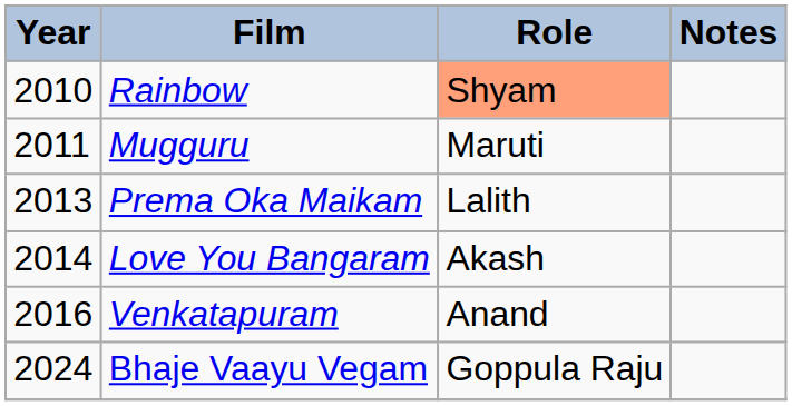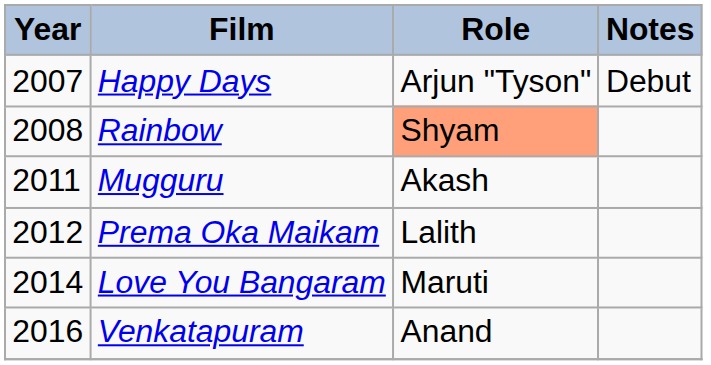 <table class="wikitable sortable">
 <tr style="text-align:center;">
 <th style="background:#B0C4DE;">Year</th>
 <th style="background:#B0C4DE;">Film</th>
 <th style="background:#B0C4DE;">Role</th>
 <th style="background:#B0C4DE;">Notes</th>
 </tr>
 <tr>
-<td>2010</td>
+<td>2007</td>
+<td><em><a href='#'>Happy Days</a></em></td>
+<td>Arjun "Tyson"</td>
+<td>Debut</td>
+</tr>
+<tr>
+<td>2008</td>
 <td><em><a href='#'>Rainbow</a></em></td>
 <td style="background: lightsalmon;">Shyam</td>
 <td></td>
 </tr>
 <tr>
 <td>2011</td>
 <td><em><a href='#'>Mugguru</a></em></td>
-<td>Maruti</td>
+<td>Akash</td>
 <td></td>
 </tr>
 <tr>
-<td>2013</td>
+<td>2012</td>
 <td><em><a href='#'>Prema Oka Maikam</a></em></td>
 <td>Lalith</td>
 <td></td>
 </tr>
 <tr>
 <td>2014</td>
 <td><em><a href='#'>Love You Bangaram</a></em></td>
-<td>Akash</td>
+<td>Maruti</td>
 <td></td>
 </tr>
 <tr>
 <td>2016</td>
 <td><em><a href='#'>Venkatapuram</a></em></td>
 <td>Anand</td>
 <td></td>
 </tr>
 <tr>
-<td>2024</td>
-<td><a href='#'>Bhaje Vaayu Vegam</a></td>
-<td>Goppula Raju</td>
-<td></td>
-</tr>
-<tr>
 </tr>
 </table>
